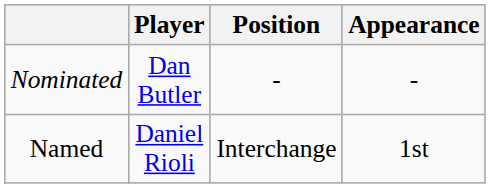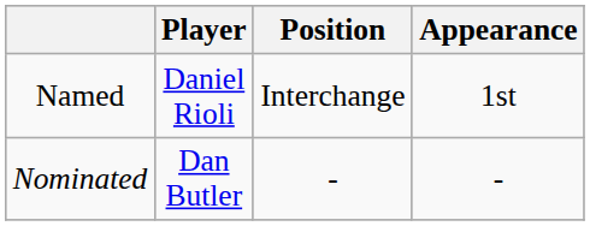 <table class="wikitable" style="text-align:center; font-size:100%; width:40%;">
 <tr>
 <th></th>
 <th>Player</th>
 <th>Position</th>
 <th>Appearance</th>
 </tr>
 <tr>
+<td>Named</td>
+<td><a href='#'>Daniel Rioli</a></td>
+<td>Interchange</td>
+<td>1st</td>
+</tr>
+<tr>
 <td><em>Nominated</em></td>
 <td><a href='#'>Dan Butler</a></td>
 <td>-</td>
 <td>-</td>
 </tr>
-<tr>
-<td>Named</td>
-<td><a href='#'>Daniel Rioli</a></td>
-<td>Interchange</td>
-<td>1st</td>
-</tr>
 </table>
